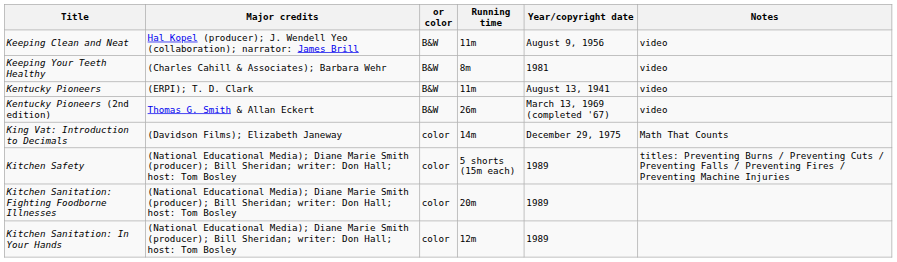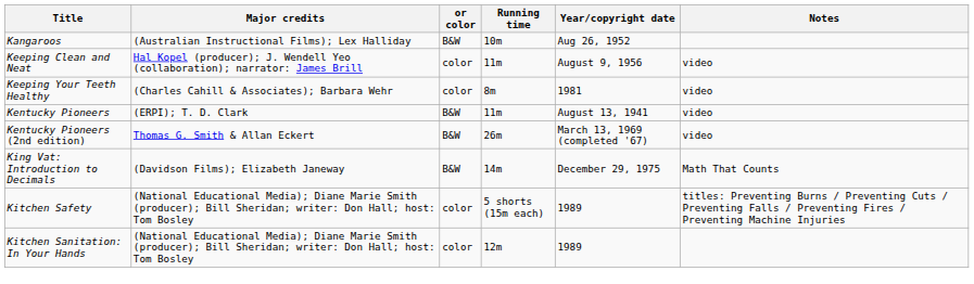 <table class="wikitable sortable" border="1">
 <tr>
 <th>Title</th>
 <th>Major credits</th>
 <th> or color</th>
 <th>Running time</th>
 <th>Year/copyright date</th>
 <th>Notes</th>
 </tr>
 <tr>
+<td><em>Kangaroos</em></td>
+<td>(Australian Instructional Films); Lex Halliday</td>
+<td>B&W</td>
+<td>10m</td>
+<td>Aug 26, 1952</td>
+<td></td>
+</tr>
+<tr>
 <td><em>Keeping Clean and Neat</em></td>
 <td><a href='#'>Hal Kopel</a> (producer); J. Wendell Yeo (collaboration); narrator: <a href='#'>James Brill</a></td>
-<td>B&W</td>
+<td>color</td>
 <td>11m</td>
 <td>August 9, 1956</td>
 <td>video </td>
 </tr>
 <tr>
 <td><em>Keeping Your Teeth Healthy</em></td>
 <td>(Charles Cahill & Associates); Barbara Wehr</td>
-<td>B&W</td>
+<td>color</td>
 <td>8m</td>
 <td>1981</td>
 <td>video </td>
 </tr>
 <tr>
 <td><em>Kentucky Pioneers</em></td>
 <td>(ERPI); T. D. Clark</td>
 <td>B&W</td>
 <td>11m</td>
 <td>August 13, 1941</td>
 <td>video </td>
 </tr>
 <tr>
 <td><em>Kentucky Pioneers</em> (2nd edition)</td>
 <td><a href='#'>Thomas G. Smith</a> & Allan Eckert</td>
 <td>B&W</td>
 <td>26m</td>
 <td>March 13, 1969 (completed '67)</td>
 <td>video </td>
 </tr>
 <tr>
 <td><em>King Vat: Introduction to Decimals</em></td>
 <td>(Davidson Films); Elizabeth Janeway</td>
-<td>color</td>
+<td>B&W</td>
 <td>14m</td>
 <td>December 29, 1975</td>
 <td>Math That Counts</td>
 </tr>
 <tr>
 <td><em>Kitchen Safety</em></td>
 <td>(National Educational Media); Diane Marie Smith (producer); Bill Sheridan; writer: Don Hall; host: Tom Bosley</td>
 <td>color</td>
 <td>5 shorts (15m each)</td>
 <td>1989</td>
 <td>titles: Preventing Burns / Preventing Cuts / Preventing Falls / Preventing Fires / Preventing Machine Injuries</td>
 </tr>
 <tr>
-<td><em>Kitchen Sanitation: Fighting Foodborne Illnesses</em></td>
-<td>(National Educational Media); Diane Marie Smith (producer); Bill Sheridan; writer: Don Hall; host: Tom Bosley</td>
-<td>color</td>
-<td>20m</td>
-<td>1989</td>
-<td></td>
-</tr>
-<tr>
 <td><em>Kitchen Sanitation: In Your Hands</em></td>
 <td>(National Educational Media); Diane Marie Smith (producer); Bill Sheridan; writer: Don Hall; host: Tom Bosley</td>
 <td>color</td>
 <td>12m</td>
 <td>1989</td>
 <td></td>
 </tr>
 </table>
